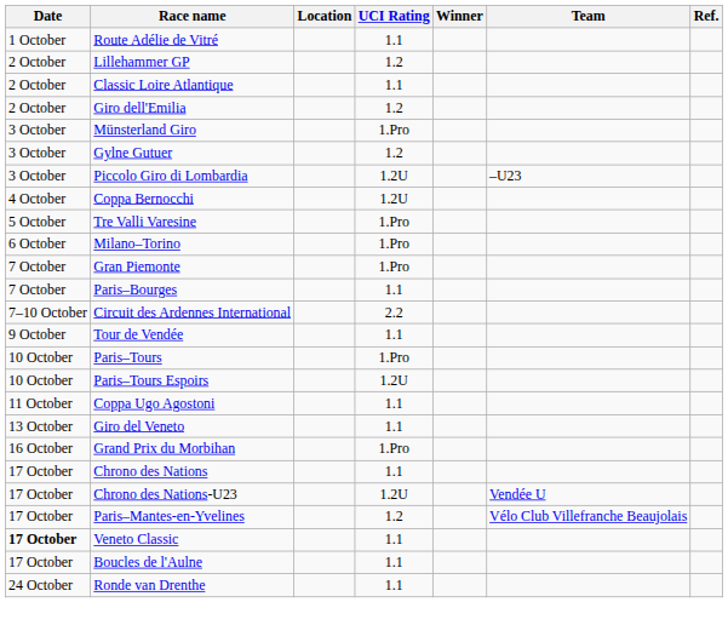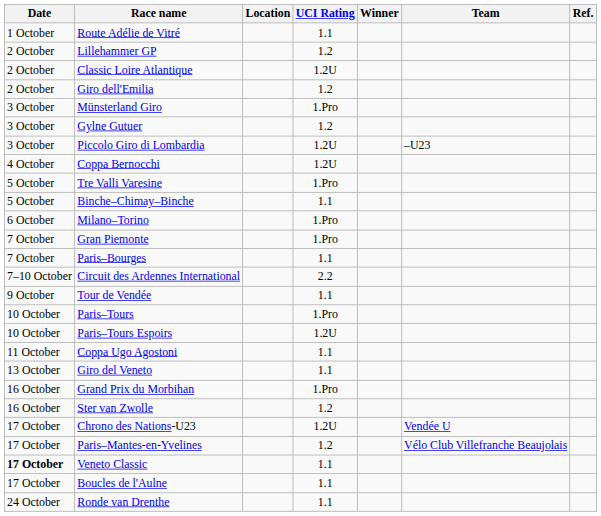 <table class="wikitable sortable">
 <tr>
 <th>Date</th>
 <th>Race name</th>
 <th>Location</th>
 <th><a href='#'>UCI Rating</a></th>
 <th>Winner</th>
 <th>Team</th>
 <th>Ref.</th>
 </tr>
 <tr>
 <td>1 October</td>
 <td><a href='#'>Route Adélie de Vitré</a></td>
 <td></td>
 <td align="center">1.1</td>
 <td></td>
 <td></td>
 <td align="center"></td>
 </tr>
 <tr>
 <td>2 October</td>
 <td><a href='#'>Lillehammer GP</a></td>
 <td></td>
 <td align="center">1.2</td>
 <td></td>
 <td></td>
 <td align="center"></td>
 </tr>
 <tr>
 <td>2 October</td>
 <td><a href='#'>Classic Loire Atlantique</a></td>
 <td></td>
-<td align="center">1.1</td>
+<td align="center">1.2U</td>
 <td></td>
 <td></td>
 <td align="center"></td>
 </tr>
 <tr>
 <td>2 October</td>
 <td><a href='#'>Giro dell'Emilia</a></td>
 <td></td>
 <td align="center">1.2</td>
 <td></td>
 <td></td>
 <td align="center"></td>
 </tr>
 <tr>
 <td>3 October</td>
 <td><a href='#'>Münsterland Giro</a></td>
 <td></td>
 <td align="center">1.Pro</td>
 <td></td>
 <td></td>
 <td align="center"></td>
 </tr>
 <tr>
 <td>3 October</td>
 <td><a href='#'>Gylne Gutuer</a></td>
 <td></td>
 <td align="center">1.2</td>
 <td></td>
 <td></td>
 <td align="center"></td>
 </tr>
 <tr>
 <td>3 October</td>
 <td><a href='#'>Piccolo Giro di Lombardia</a></td>
 <td></td>
 <td align="center">1.2U</td>
 <td></td>
 <td>–U23</td>
 <td align="center"></td>
 </tr>
 <tr>
 <td>4 October</td>
 <td><a href='#'>Coppa Bernocchi</a></td>
 <td></td>
 <td align="center">1.2U</td>
 <td></td>
 <td></td>
 <td align="center"></td>
 </tr>
 <tr>
 <td>5 October</td>
 <td><a href='#'>Tre Valli Varesine</a></td>
 <td></td>
 <td align="center">1.Pro</td>
+<td></td>
+<td></td>
+<td align="center"></td>
+</tr>
+<tr>
+<td>5 October</td>
+<td><a href='#'>Binche–Chimay–Binche</a></td>
+<td></td>
+<td align="center">1.1</td>
 <td></td>
 <td></td>
 <td align="center"></td>
 </tr>
 <tr>
 <td>6 October</td>
 <td><a href='#'>Milano–Torino</a></td>
 <td></td>
 <td align="center">1.Pro</td>
 <td></td>
 <td></td>
 <td align="center"></td>
 </tr>
 <tr>
 <td>7 October</td>
 <td><a href='#'>Gran Piemonte</a></td>
 <td></td>
 <td align="center">1.Pro</td>
 <td></td>
 <td></td>
 <td align="center"></td>
 </tr>
 <tr>
 <td>7 October</td>
 <td><a href='#'>Paris–Bourges</a></td>
 <td></td>
 <td align="center">1.1</td>
 <td></td>
 <td></td>
 <td align="center"></td>
 </tr>
 <tr>
 <td>7–10 October</td>
 <td><a href='#'>Circuit des Ardennes International</a></td>
 <td></td>
 <td align="center">2.2</td>
 <td></td>
 <td></td>
 <td align="center"></td>
 </tr>
 <tr>
 <td>9 October</td>
 <td><a href='#'>Tour de Vendée</a></td>
 <td></td>
 <td align="center">1.1</td>
 <td></td>
 <td></td>
 <td align="center"></td>
 </tr>
 <tr>
 <td>10 October</td>
 <td><a href='#'>Paris–Tours</a></td>
 <td></td>
 <td align="center">1.Pro</td>
 <td></td>
 <td></td>
 <td align="center"></td>
 </tr>
 <tr>
 <td>10 October</td>
 <td><a href='#'>Paris–Tours Espoirs</a></td>
 <td></td>
 <td align="center">1.2U</td>
 <td></td>
 <td></td>
 <td align="center"></td>
 </tr>
 <tr>
 <td>11 October</td>
 <td><a href='#'>Coppa Ugo Agostoni</a></td>
 <td></td>
 <td align="center">1.1</td>
 <td></td>
 <td></td>
 <td align="center"></td>
 </tr>
 <tr>
 <td>13 October</td>
 <td><a href='#'>Giro del Veneto</a></td>
 <td></td>
 <td align="center">1.1</td>
 <td></td>
 <td></td>
 <td align="center"></td>
 </tr>
 <tr>
 <td>16 October</td>
 <td><a href='#'>Grand Prix du Morbihan</a></td>
 <td></td>
 <td align="center">1.Pro</td>
 <td></td>
 <td></td>
 <td align="center"></td>
 </tr>
 <tr>
-<td>17 October</td>
-<td><a href='#'>Chrono des Nations</a></td>
+<td>16 October</td>
+<td><a href='#'>Ster van Zwolle</a></td>
 <td></td>
-<td align="center">1.1</td>
+<td align="center">1.2</td>
 <td></td>
 <td></td>
 <td align="center"></td>
 </tr>
 <tr>
 <td>17 October</td>
 <td><a href='#'>Chrono des Nations</a>-U23</td>
 <td></td>
 <td align="center">1.2U</td>
 <td></td>
 <td><a href='#'>Vendée U</a></td>
 <td align="center"></td>
 </tr>
 <tr>
 <td>17 October</td>
 <td><a href='#'>Paris–Mantes-en-Yvelines</a></td>
 <td></td>
 <td align="center">1.2</td>
 <td></td>
 <td><a href='#'>Vélo Club Villefranche Beaujolais</a></td>
 <td align="center"></td>
 </tr>
 <tr>
 <td><strong>17 October</strong></td>
 <td><a href='#'>Veneto Classic</a></td>
 <td></td>
 <td align="center">1.1</td>
 <td></td>
 <td></td>
 <td align="center"></td>
 </tr>
 <tr>
 <td>17 October</td>
 <td><a href='#'>Boucles de l'Aulne</a></td>
 <td></td>
 <td align="center">1.1</td>
 <td></td>
 <td></td>
 <td align="center"></td>
 </tr>
 <tr>
 <td>24 October</td>
 <td><a href='#'>Ronde van Drenthe</a></td>
 <td></td>
 <td align="center">1.1</td>
 <td></td>
 <td></td>
 <td align="center"></td>
 </tr>
 </table>
